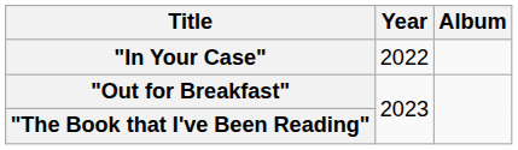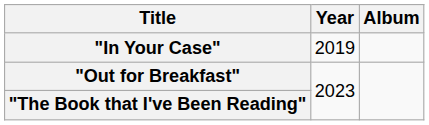 <table class="wikitable plainrowheaders" style="text-align:center;" border="1">
 <tr>
 <th scope="col">Title</th>
 <th scope="col">Year</th>
 <th scope="col">Album</th>
 </tr>
 <tr>
 <th scope="row">"In Your Case"</th>
-<td>2022</td>
+<td>2019</td>
 <td></td>
 </tr>
 <tr>
 <th scope="row">"Out for Breakfast"</th>
 <td rowspan="2">2023</td>
 <td rowspan="2"></td>
 </tr>
 <tr>
 <th scope="row">"The Book that I've Been Reading"</th>
 </tr>
 </table>
